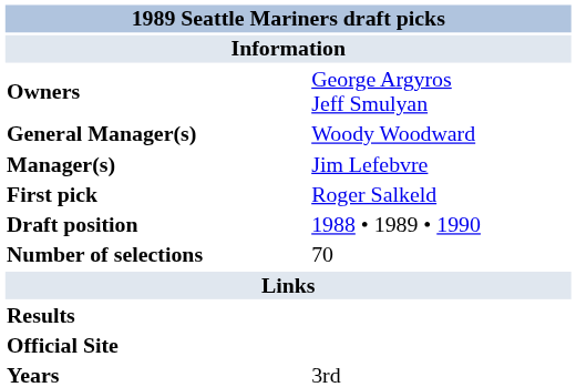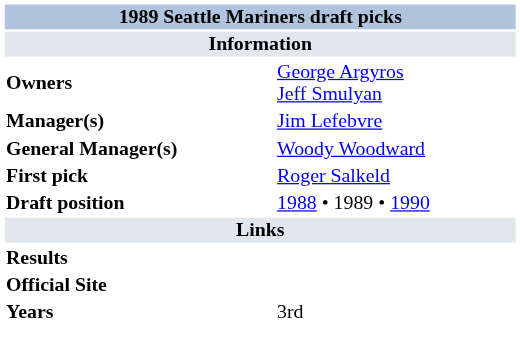 <table class="toccolours" style="float: right; clear: right; margin: 0 0 1em 1em; width: 26em;">
 <tr style="text-align:center;">
 <th colspan="2" style="text-align: center; background-color: LightSteelBlue;">1989 Seattle Mariners draft picks</th>
 </tr>
 <tr>
 <th style="background: #E0E7EF;" colspan="2">Information</th>
 </tr>
 <tr>
 <td><strong>Owners</strong></td>
 <td><a href='#'>George Argyros</a><br><a href='#'>Jeff Smulyan</a></td>
 </tr>
 <tr>
+<td style="vertical-align: top;"><strong>Manager(s)</strong></td>
+<td><a href='#'>Jim Lefebvre</a></td>
+</tr>
+<tr>
 <td style="vertical-align: top;"><strong>General Manager(s)</strong></td>
 <td><a href='#'>Woody Woodward</a></td>
-</tr>
-<tr>
-<td style="vertical-align: top;"><strong>Manager(s)</strong></td>
-<td><a href='#'>Jim Lefebvre</a></td>
 </tr>
 <tr>
 <td style="vertical-align: top;"><strong>First pick</strong></td>
 <td><a href='#'>Roger Salkeld</a></td>
 </tr>
 <tr>
 <td style="vertical-align: top;"><strong>Draft position</strong></td>
 <td><a href='#'>1988</a> • 1989 • <a href='#'>1990</a></td>
-</tr>
-<tr>
-<td style="vertical-align: middle;"><strong>Number of selections</strong></td>
-<td>70</td>
 </tr>
 <tr>
 <th style="background: #E0E7EF;" colspan="2">Links</th>
 </tr>
 <tr>
 <td style="vertical-align: top;"><strong>Results</strong></td>
 <td></td>
 </tr>
 <tr>
 <td style="vertical-align: top;"><strong>Official Site</strong></td>
 <td></td>
 </tr>
 <tr>
 <td style="vertical-align: top;"><strong>Years</strong></td>
 <td>3rd</td>
 </tr>
 </table>
